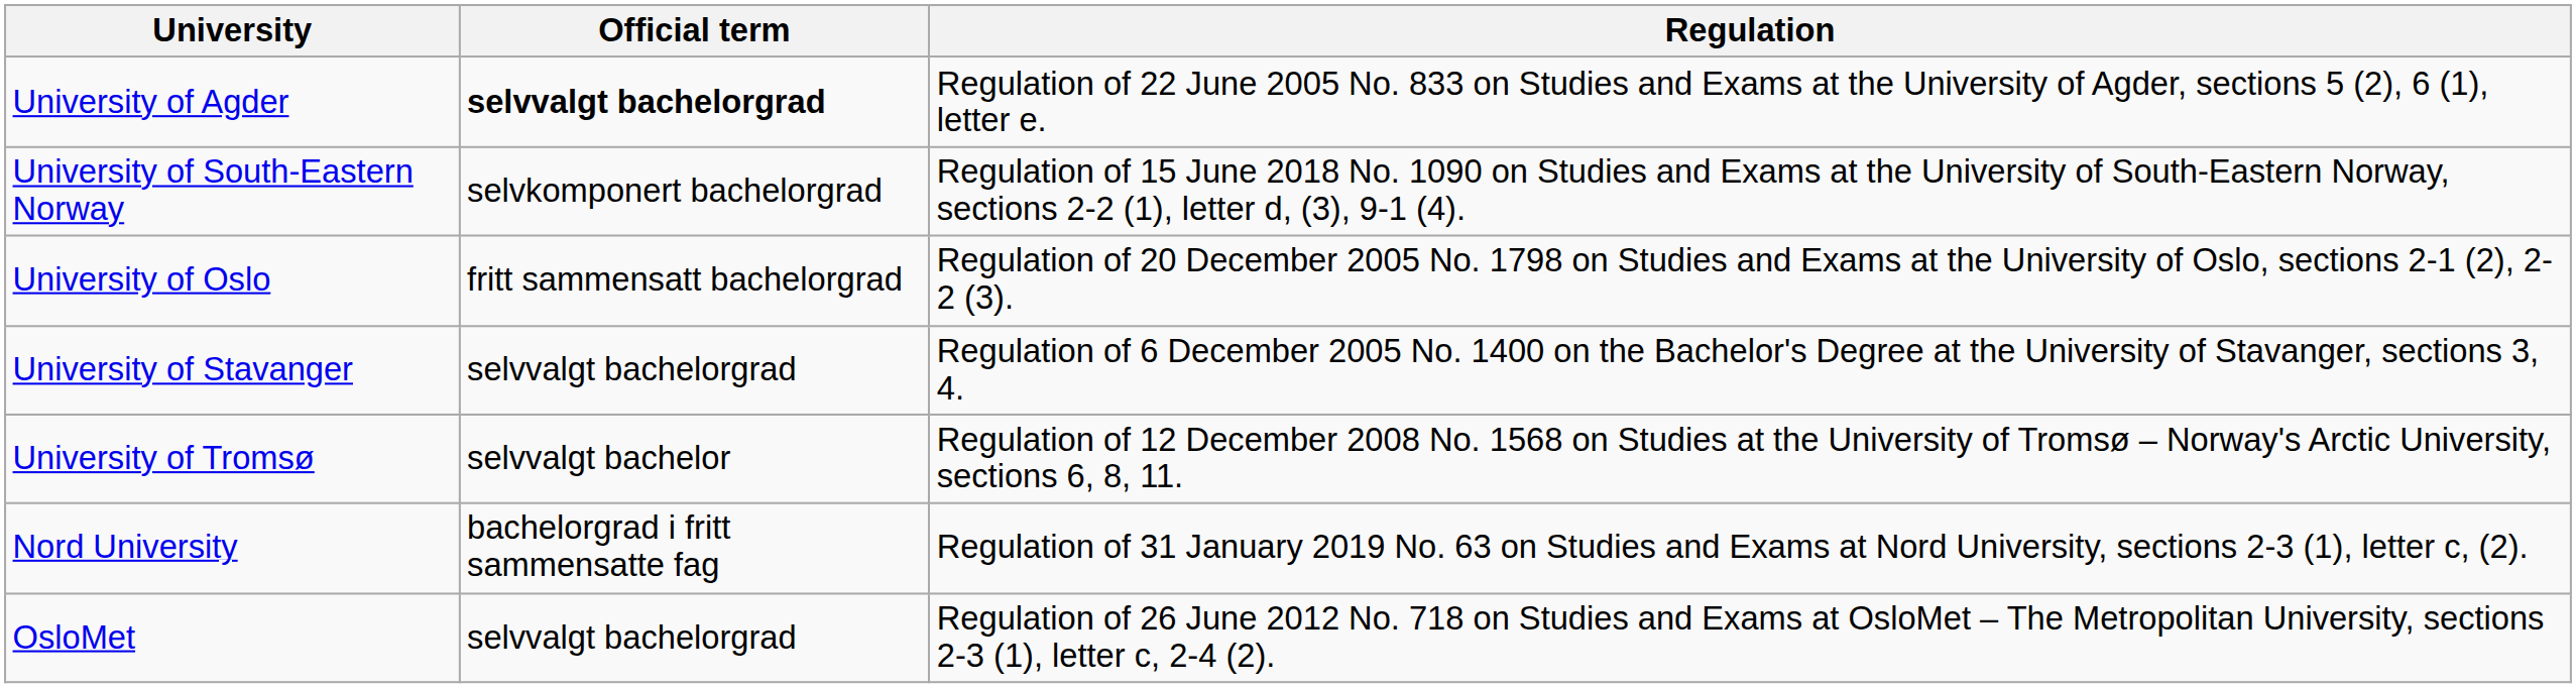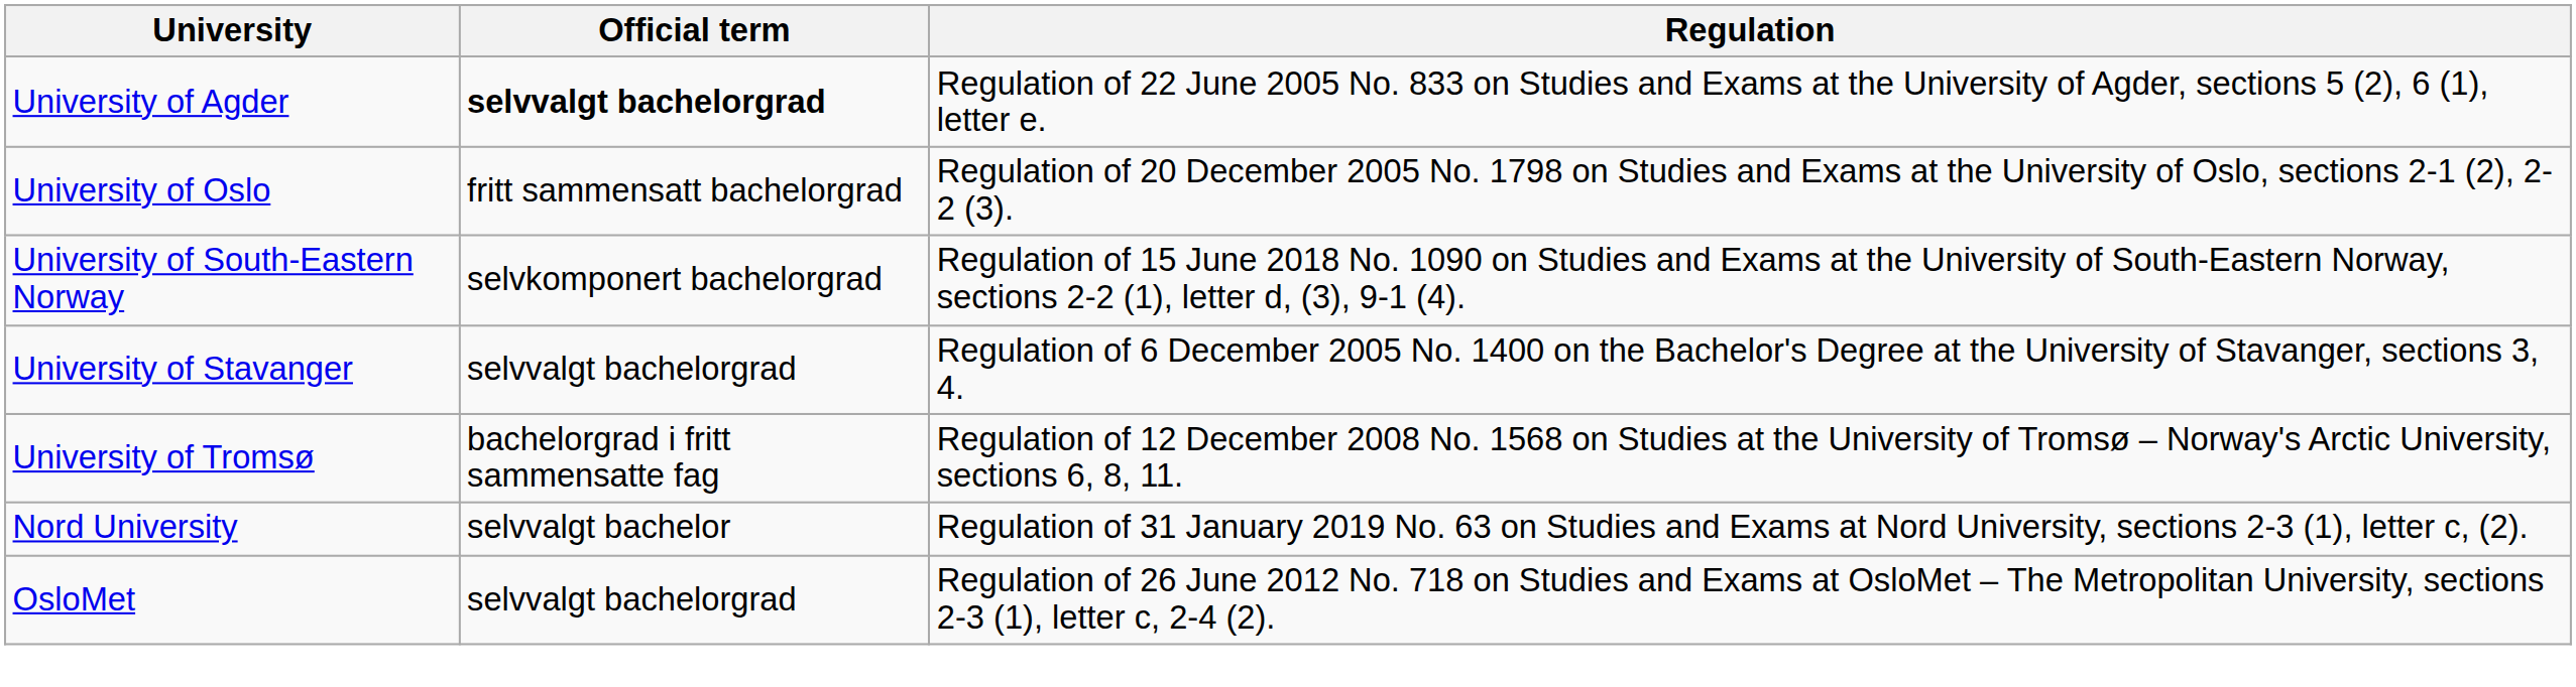 <table class="wikitable">
 <tr>
 <th>University</th>
 <th>Official term</th>
 <th>Regulation</th>
 </tr>
 <tr>
 <td><a href='#'>University of Agder</a></td>
 <td><strong>selvvalgt bachelorgrad</strong></td>
 <td>Regulation of 22 June 2005 No. 833 on Studies and Exams at the University of Agder, sections 5 (2), 6 (1), letter e.</td>
 </tr>
 <tr>
+<td><a href='#'>University of Oslo</a></td>
+<td>fritt sammensatt bachelorgrad</td>
+<td>Regulation of 20 December 2005 No. 1798 on Studies and Exams at the University of Oslo, sections 2-1 (2), 2-2 (3).</td>
+</tr>
+<tr>
 <td><a href='#'>University of South-Eastern Norway</a></td>
 <td>selvkomponert bachelorgrad</td>
 <td>Regulation of 15 June 2018 No. 1090 on Studies and Exams at the University of South-Eastern Norway, sections 2-2 (1), letter d, (3), 9-1 (4).</td>
-</tr>
-<tr>
-<td><a href='#'>University of Oslo</a></td>
-<td>fritt sammensatt bachelorgrad</td>
-<td>Regulation of 20 December 2005 No. 1798 on Studies and Exams at the University of Oslo, sections 2-1 (2), 2-2 (3).</td>
 </tr>
 <tr>
 <td><a href='#'>University of Stavanger</a></td>
 <td>selvvalgt bachelorgrad</td>
 <td>Regulation of 6 December 2005 No. 1400 on the Bachelor's Degree at the University of Stavanger, sections 3, 4.</td>
 </tr>
 <tr>
 <td><a href='#'>University of Tromsø</a></td>
-<td>selvvalgt bachelor</td>
+<td>bachelorgrad i fritt sammensatte fag</td>
 <td>Regulation of 12 December 2008 No. 1568 on Studies at the University of Tromsø – Norway's Arctic University, sections 6, 8, 11.</td>
 </tr>
 <tr>
 <td><a href='#'>Nord University</a></td>
-<td>bachelorgrad i fritt sammensatte fag</td>
+<td>selvvalgt bachelor</td>
 <td>Regulation of 31 January 2019 No. 63 on Studies and Exams at Nord University, sections 2-3 (1), letter c, (2).</td>
 </tr>
 <tr>
 <td><a href='#'>OsloMet</a></td>
 <td>selvvalgt bachelorgrad</td>
 <td>Regulation of 26 June 2012 No. 718 on Studies and Exams at OsloMet – The Metropolitan University, sections 2-3 (1), letter c, 2-4 (2).</td>
 </tr>
 </table>
